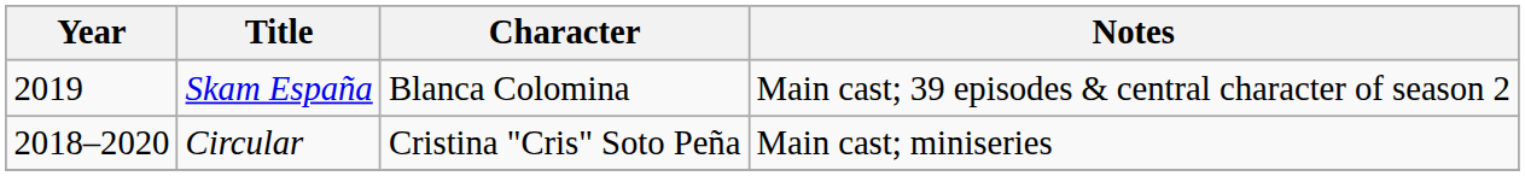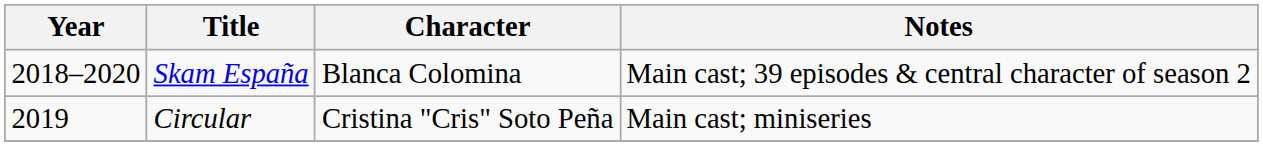 <table class="wikitable">
 <tr>
 <th>Year</th>
 <th>Title</th>
 <th>Character</th>
 <th>Notes</th>
 </tr>
 <tr>
-<td>2019</td>
+<td>2018–2020</td>
 <td><em><a href='#'>Skam España</a></em></td>
 <td>Blanca Colomina</td>
 <td>Main cast; 39 episodes & central character of season 2</td>
 </tr>
 <tr>
-<td>2018–2020</td>
+<td>2019</td>
 <td><em>Circular</em></td>
 <td>Cristina "Cris" Soto Peña</td>
 <td>Main cast; miniseries</td>
 </tr>
 <tr>
 </tr>
 </table>
